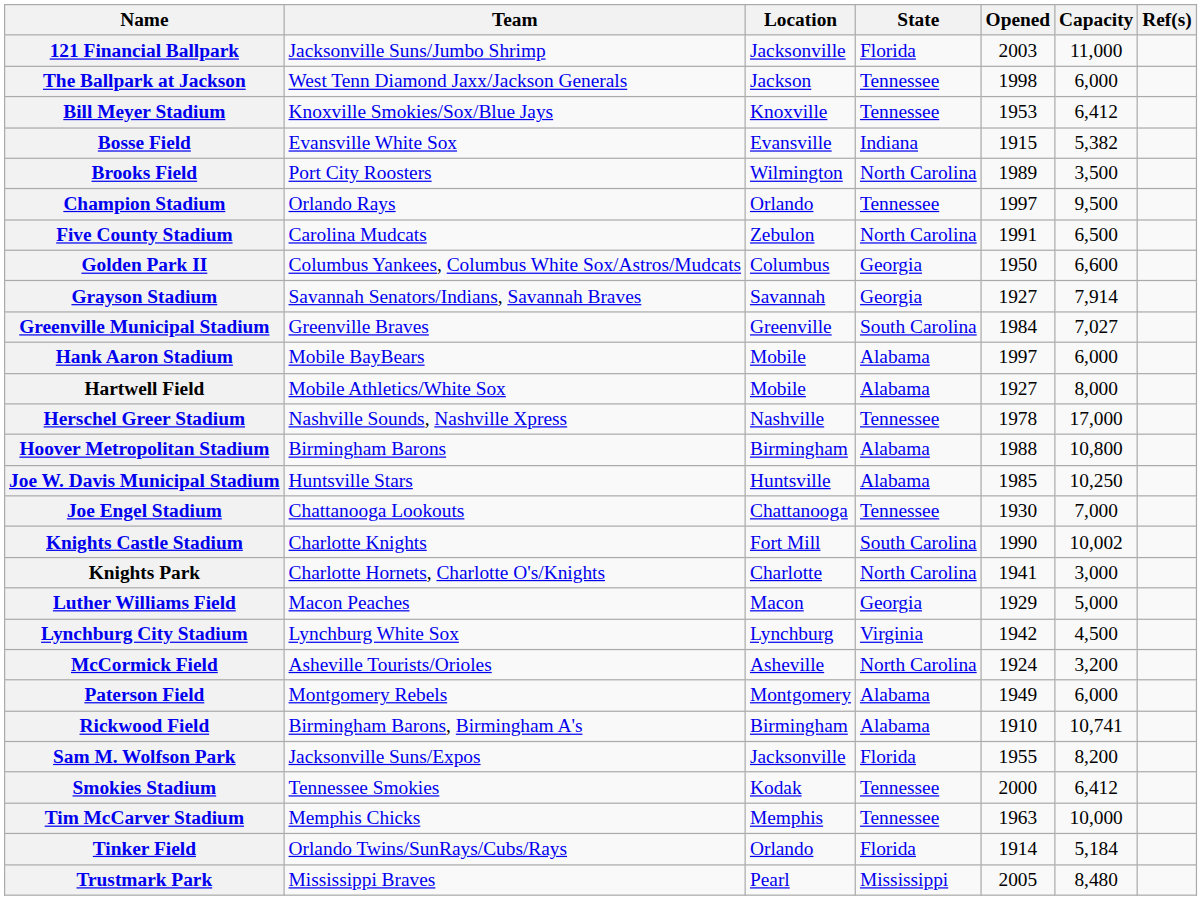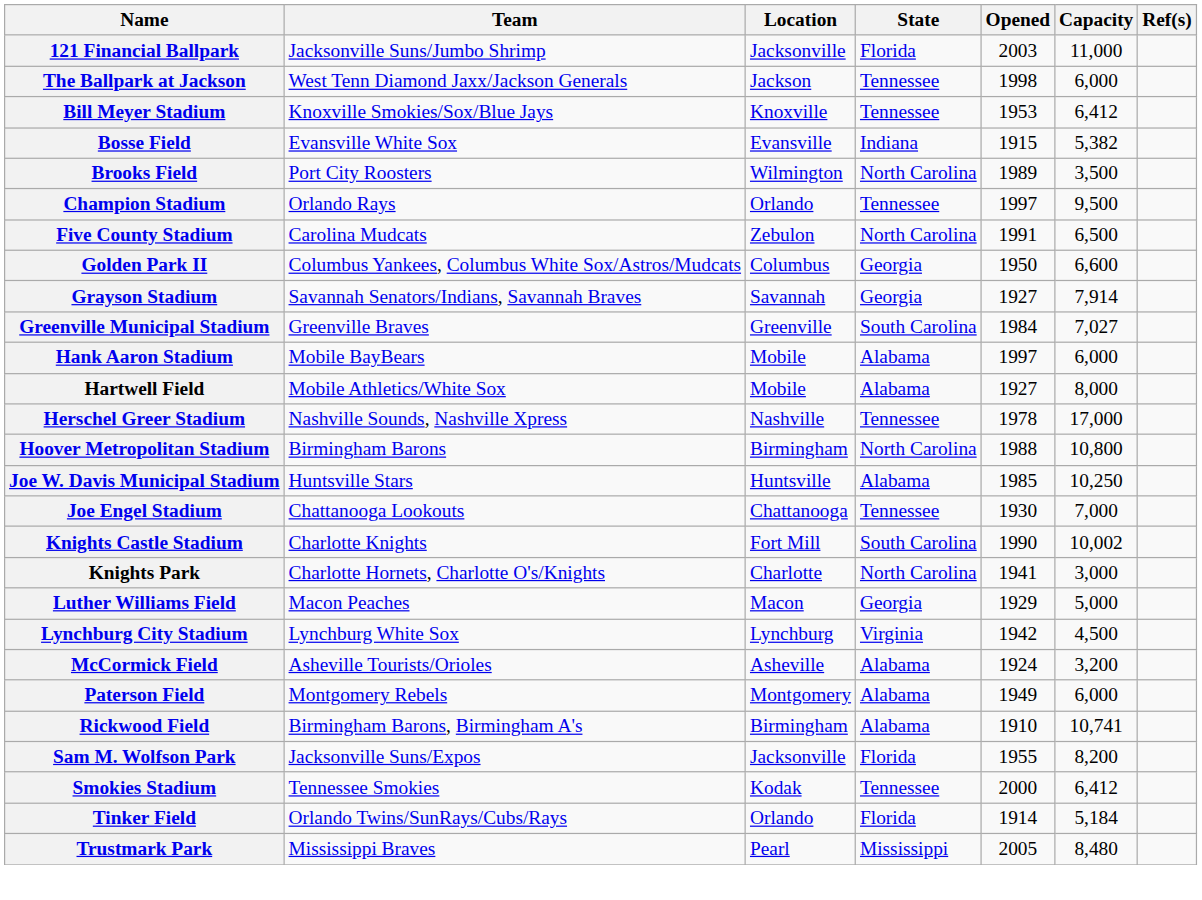 <table class="wikitable sortable plainrowheaders">
 <tr>
 <th>Name</th>
 <th>Team</th>
 <th>Location</th>
 <th>State</th>
 <th>Opened</th>
 <th>Capacity</th>
 <th class="unsortable">Ref(s)</th>
 </tr>
 <tr>
 <th scope="row"><a href='#'>121 Financial Ballpark</a></th>
 <td><a href='#'>Jacksonville Suns/Jumbo Shrimp</a></td>
 <td><a href='#'>Jacksonville</a></td>
 <td><a href='#'>Florida</a></td>
 <td align="center">2003</td>
 <td align="center">11,000</td>
 <td></td>
 </tr>
 <tr>
 <th scope="row"><a href='#'>The Ballpark at Jackson</a></th>
 <td><a href='#'>West Tenn Diamond Jaxx/Jackson Generals</a></td>
 <td><a href='#'>Jackson</a></td>
 <td><a href='#'>Tennessee</a></td>
 <td align="center">1998</td>
 <td align="center">6,000</td>
 <td></td>
 </tr>
 <tr>
 <th scope="row"><a href='#'>Bill Meyer Stadium</a></th>
 <td><a href='#'>Knoxville Smokies/Sox/Blue Jays</a></td>
 <td><a href='#'>Knoxville</a></td>
 <td><a href='#'>Tennessee</a></td>
 <td align="center">1953</td>
 <td align="center">6,412</td>
 <td></td>
 </tr>
 <tr>
 <th scope="row"><a href='#'>Bosse Field</a></th>
 <td><a href='#'>Evansville White Sox</a></td>
 <td><a href='#'>Evansville</a></td>
 <td><a href='#'>Indiana</a></td>
 <td align="center">1915</td>
 <td align="center">5,382</td>
 <td></td>
 </tr>
 <tr>
 <th scope="row"><a href='#'>Brooks Field</a></th>
 <td><a href='#'>Port City Roosters</a></td>
 <td><a href='#'>Wilmington</a></td>
 <td><a href='#'>North Carolina</a></td>
 <td align="center">1989</td>
 <td align="center">3,500</td>
 <td></td>
 </tr>
 <tr>
 <th scope="row"><a href='#'>Champion Stadium</a></th>
 <td><a href='#'>Orlando Rays</a></td>
 <td><a href='#'>Orlando</a></td>
 <td><a href='#'>Tennessee</a></td>
 <td align="center">1997</td>
 <td align="center">9,500</td>
 <td></td>
 </tr>
 <tr>
 <th scope="row"><a href='#'>Five County Stadium</a></th>
 <td><a href='#'>Carolina Mudcats</a></td>
 <td><a href='#'>Zebulon</a></td>
 <td><a href='#'>North Carolina</a></td>
 <td align="center">1991</td>
 <td align="center">6,500</td>
 <td></td>
 </tr>
 <tr>
 <th scope="row"><a href='#'>Golden Park II</a></th>
 <td><a href='#'>Columbus Yankees</a>, <a href='#'>Columbus White Sox/Astros/Mudcats</a></td>
 <td><a href='#'>Columbus</a></td>
 <td><a href='#'>Georgia</a></td>
 <td align="center">1950</td>
 <td align="center">6,600</td>
 <td></td>
 </tr>
 <tr>
 <th scope="row"><a href='#'>Grayson Stadium</a></th>
 <td><a href='#'>Savannah Senators/Indians</a>, <a href='#'>Savannah Braves</a></td>
 <td><a href='#'>Savannah</a></td>
 <td><a href='#'>Georgia</a></td>
 <td align="center">1927</td>
 <td align="center">7,914</td>
 <td></td>
 </tr>
 <tr>
 <th scope="row"><a href='#'>Greenville Municipal Stadium</a></th>
 <td><a href='#'>Greenville Braves</a></td>
 <td><a href='#'>Greenville</a></td>
 <td><a href='#'>South Carolina</a></td>
 <td align="center">1984</td>
 <td align="center">7,027</td>
 <td></td>
 </tr>
 <tr>
 <th scope="row"><a href='#'>Hank Aaron Stadium</a></th>
 <td><a href='#'>Mobile BayBears</a></td>
 <td><a href='#'>Mobile</a></td>
 <td><a href='#'>Alabama</a></td>
 <td align="center">1997</td>
 <td align="center">6,000</td>
 <td></td>
 </tr>
 <tr>
 <th scope="row">Hartwell Field</th>
 <td><a href='#'>Mobile Athletics/White Sox</a></td>
 <td><a href='#'>Mobile</a></td>
 <td><a href='#'>Alabama</a></td>
 <td align="center">1927</td>
 <td align="center">8,000</td>
 <td></td>
 </tr>
 <tr>
 <th scope="row"><a href='#'>Herschel Greer Stadium</a></th>
 <td><a href='#'>Nashville Sounds</a>, <a href='#'>Nashville Xpress</a></td>
 <td><a href='#'>Nashville</a></td>
 <td><a href='#'>Tennessee</a></td>
 <td align="center">1978</td>
 <td align="center">17,000</td>
 <td></td>
 </tr>
 <tr>
 <th scope="row"><a href='#'>Hoover Metropolitan Stadium</a></th>
 <td><a href='#'>Birmingham Barons</a></td>
 <td><a href='#'>Birmingham</a></td>
-<td><a href='#'>Alabama</a></td>
+<td><a href='#'>North Carolina</a></td>
 <td align="center">1988</td>
 <td align="center">10,800</td>
 <td></td>
 </tr>
 <tr>
 <th scope="row"><a href='#'>Joe W. Davis Municipal Stadium</a></th>
 <td><a href='#'>Huntsville Stars</a></td>
 <td><a href='#'>Huntsville</a></td>
 <td><a href='#'>Alabama</a></td>
 <td align="center">1985</td>
 <td align="center">10,250</td>
 <td></td>
 </tr>
 <tr>
 <th scope="row"><a href='#'>Joe Engel Stadium</a></th>
 <td><a href='#'>Chattanooga Lookouts</a></td>
 <td><a href='#'>Chattanooga</a></td>
 <td><a href='#'>Tennessee</a></td>
 <td align="center">1930</td>
 <td align="center">7,000</td>
 <td></td>
 </tr>
 <tr>
 <th scope="row"><a href='#'>Knights Castle Stadium</a></th>
 <td><a href='#'>Charlotte Knights</a></td>
 <td><a href='#'>Fort Mill</a></td>
 <td><a href='#'>South Carolina</a></td>
 <td align="center">1990</td>
 <td align="center">10,002</td>
 <td></td>
 </tr>
 <tr>
 <th scope="row">Knights Park</th>
 <td><a href='#'>Charlotte Hornets</a>, <a href='#'>Charlotte O's/Knights</a></td>
 <td><a href='#'>Charlotte</a></td>
 <td><a href='#'>North Carolina</a></td>
 <td align="center">1941</td>
 <td align="center">3,000</td>
 <td></td>
 </tr>
 <tr>
 <th scope="row"><a href='#'>Luther Williams Field</a></th>
 <td><a href='#'>Macon Peaches</a></td>
 <td><a href='#'>Macon</a></td>
 <td><a href='#'>Georgia</a></td>
 <td align="center">1929</td>
 <td align="center">5,000</td>
 <td></td>
 </tr>
 <tr>
 <th scope="row"><a href='#'>Lynchburg City Stadium</a></th>
 <td><a href='#'>Lynchburg White Sox</a></td>
 <td><a href='#'>Lynchburg</a></td>
 <td><a href='#'>Virginia</a></td>
 <td align="center">1942</td>
 <td align="center">4,500</td>
 <td></td>
 </tr>
 <tr>
 <th scope="row"><a href='#'>McCormick Field</a></th>
 <td><a href='#'>Asheville Tourists/Orioles</a></td>
 <td><a href='#'>Asheville</a></td>
-<td><a href='#'>North Carolina</a></td>
+<td><a href='#'>Alabama</a></td>
 <td align="center">1924</td>
 <td align="center">3,200</td>
 <td></td>
 </tr>
 <tr>
 <th scope="row"><a href='#'>Paterson Field</a></th>
 <td><a href='#'>Montgomery Rebels</a></td>
 <td><a href='#'>Montgomery</a></td>
 <td><a href='#'>Alabama</a></td>
 <td align="center">1949</td>
 <td align="center">6,000</td>
 <td></td>
 </tr>
 <tr>
 <th scope="row"><a href='#'>Rickwood Field</a></th>
 <td><a href='#'>Birmingham Barons</a>, <a href='#'>Birmingham A's</a></td>
 <td><a href='#'>Birmingham</a></td>
 <td><a href='#'>Alabama</a></td>
 <td align="center">1910</td>
 <td align="center">10,741</td>
 <td></td>
 </tr>
 <tr>
 <th scope="row"><a href='#'>Sam M. Wolfson Park</a></th>
 <td><a href='#'>Jacksonville Suns/Expos</a></td>
 <td><a href='#'>Jacksonville</a></td>
 <td><a href='#'>Florida</a></td>
 <td align="center">1955</td>
 <td align="center">8,200</td>
 <td></td>
 </tr>
 <tr>
 <th scope="row"><a href='#'>Smokies Stadium</a></th>
 <td><a href='#'>Tennessee Smokies</a></td>
 <td><a href='#'>Kodak</a></td>
 <td><a href='#'>Tennessee</a></td>
 <td align="center">2000</td>
 <td align="center">6,412</td>
 <td></td>
 </tr>
 <tr>
-<th scope="row"><a href='#'>Tim McCarver Stadium</a></th>
-<td><a href='#'>Memphis Chicks</a></td>
-<td><a href='#'>Memphis</a></td>
-<td><a href='#'>Tennessee</a></td>
-<td align="center">1963</td>
-<td align="center">10,000</td>
-<td></td>
-</tr>
-<tr>
 <th scope="row"><a href='#'>Tinker Field</a></th>
 <td><a href='#'>Orlando Twins/SunRays/Cubs/Rays</a></td>
 <td><a href='#'>Orlando</a></td>
 <td><a href='#'>Florida</a></td>
 <td align="center">1914</td>
 <td align="center">5,184</td>
 <td></td>
 </tr>
 <tr>
 <th scope="row"><a href='#'>Trustmark Park</a></th>
 <td><a href='#'>Mississippi Braves</a></td>
 <td><a href='#'>Pearl</a></td>
 <td><a href='#'>Mississippi</a></td>
 <td align="center">2005</td>
 <td align="center">8,480</td>
 <td></td>
 </tr>
 </table>
